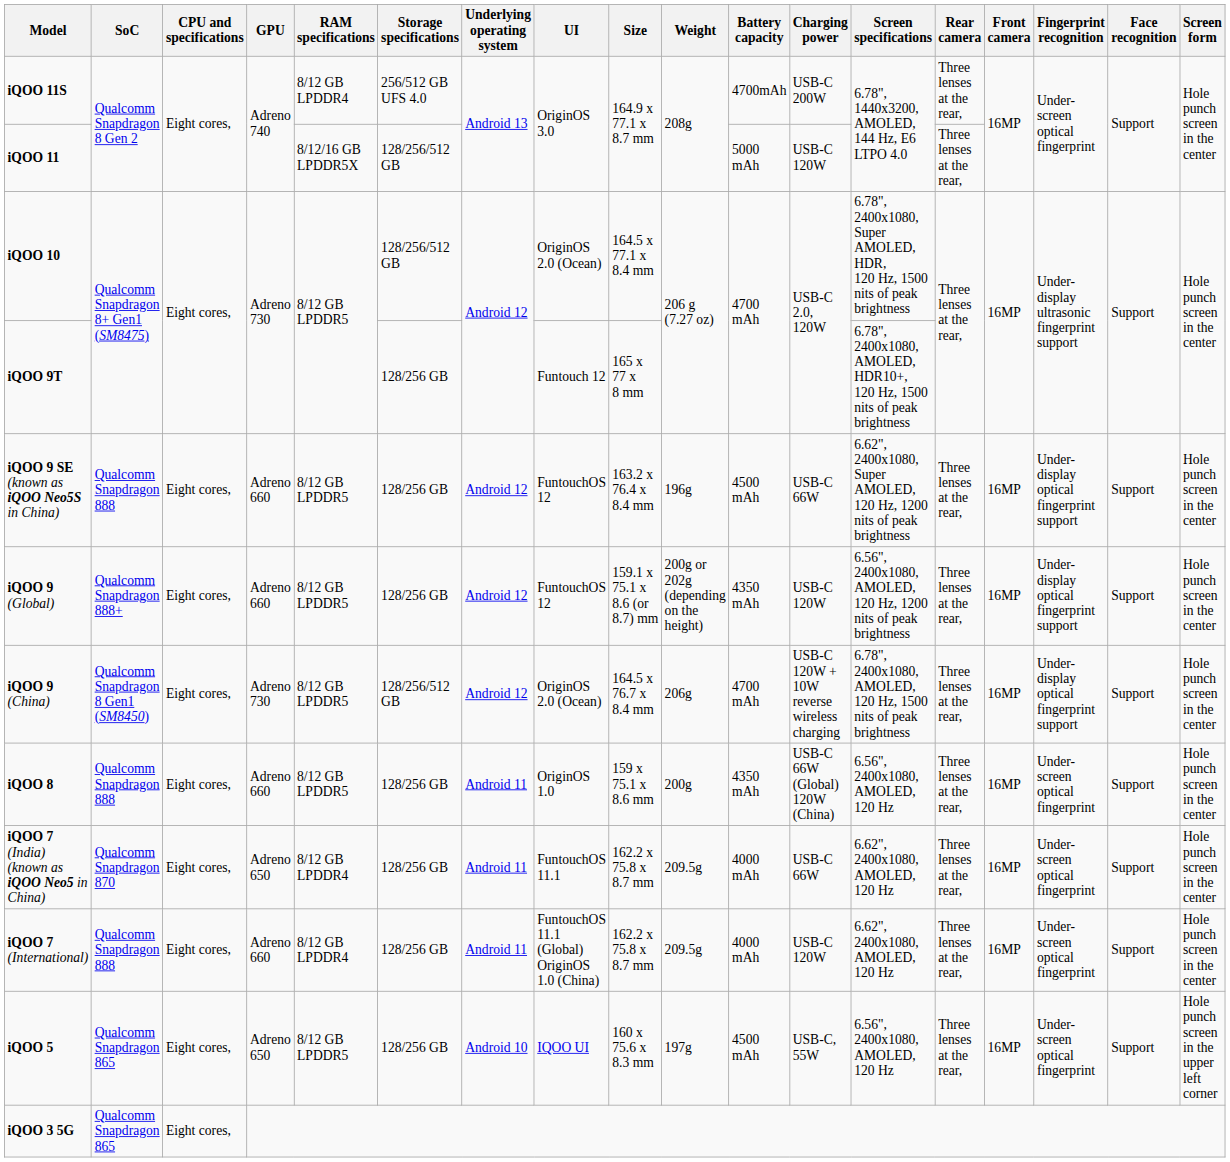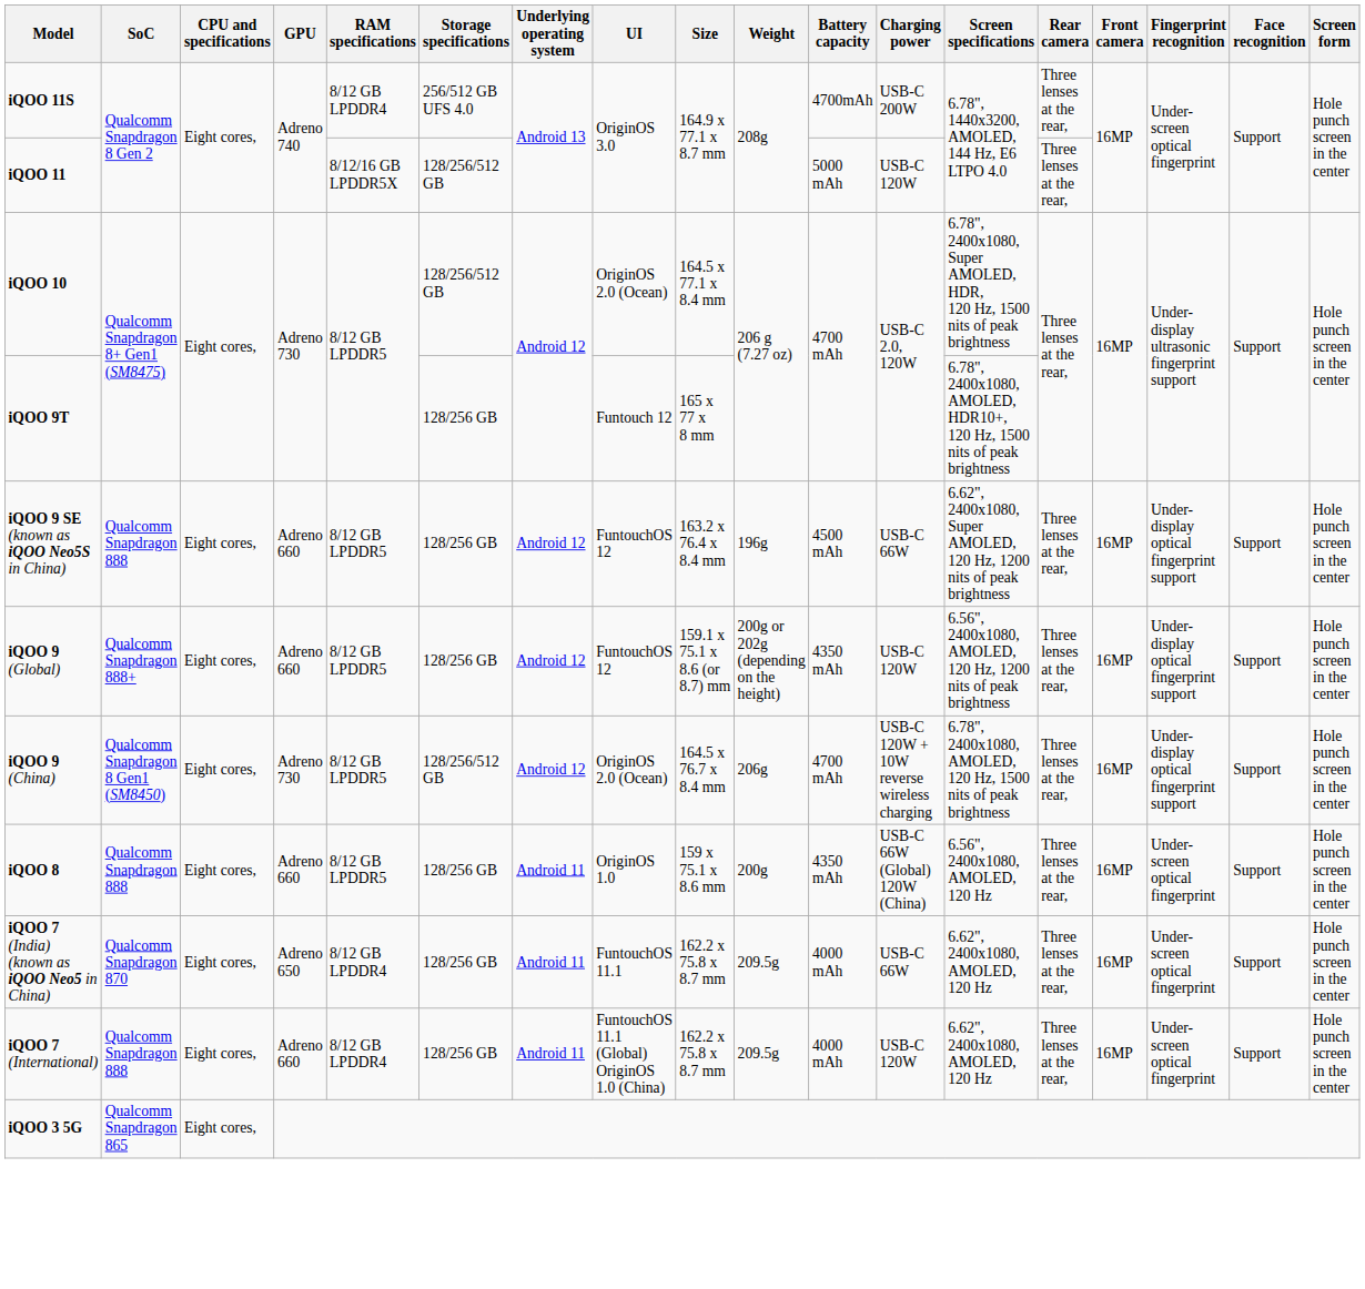 <table class="wikitable">
 <tr>
 <th>Model</th>
 <th>SoC</th>
 <th>CPU and specifications</th>
 <th>GPU</th>
 <th>RAM specifications</th>
 <th>Storage specifications</th>
 <th>Underlying operating system</th>
 <th>UI</th>
 <th>Size</th>
 <th>Weight</th>
 <th>Battery capacity</th>
 <th>Charging power</th>
 <th>Screen specifications</th>
 <th>Rear camera</th>
 <th>Front camera</th>
 <th>Fingerprint recognition</th>
 <th>Face recognition</th>
 <th>Screen form</th>
 </tr>
 <tr>
 <td><strong>iQOO 11S</strong></td>
 <td rowspan="2"><a href='#'>Qualcomm Snapdragon 8 Gen 2</a></td>
 <td rowspan="2">Eight cores,<br></td>
 <td rowspan="2">Adreno 740</td>
 <td>8/12 GB LPDDR4</td>
 <td>256/512 GB<br>UFS 4.0</td>
 <td rowspan="2"><a href='#'>Android 13</a></td>
 <td rowspan="2">OriginOS 3.0</td>
 <td rowspan="2">164.9 x 77.1 x 8.7 mm</td>
 <td rowspan="2">208g</td>
 <td>4700mAh</td>
 <td>USB-C 200W</td>
 <td rowspan="2">6.78", 1440x3200, AMOLED, 144 Hz, E6 LTPO 4.0</td>
 <td>Three lenses at the rear,<br></td>
 <td rowspan="2">16MP</td>
 <td rowspan="2">Under-screen optical fingerprint</td>
 <td rowspan="2">Support</td>
 <td rowspan="2">Hole punch screen in the center</td>
 </tr>
 <tr>
 <td><strong>iQOO 11</strong></td>
 <td>8/12/16 GB LPDDR5X</td>
 <td>128/256/512 GB<br></td>
 <td>5000 mAh</td>
 <td>USB-C 120W</td>
 <td>Three lenses at the rear,<br></td>
 </tr>
 <tr>
 <td><strong>iQOO 10</strong></td>
 <td rowspan="2"><a href='#'>Qualcomm Snapdragon 8+ Gen1 (<em>SM8475</em>)</a></td>
 <td rowspan="2">Eight cores,<br></td>
 <td rowspan="2">Adreno 730</td>
 <td rowspan="2">8/12 GB LPDDR5</td>
 <td>128/256/512 GB<br></td>
 <td rowspan="2"><a href='#'>Android 12</a></td>
 <td>OriginOS 2.0 (Ocean)</td>
 <td>164.5 x 77.1 x 8.4 mm</td>
 <td rowspan="2">206 g (7.27 oz)</td>
 <td rowspan="2">4700 mAh</td>
 <td rowspan="2">USB-C 2.0, 120W</td>
 <td>6.78", 2400x1080, Super AMOLED, HDR, 120 Hz, 1500 nits of peak brightness</td>
 <td rowspan="2">Three lenses at the rear,<br></td>
 <td rowspan="2">16MP</td>
 <td rowspan="2">Under-display ultrasonic fingerprint support</td>
 <td rowspan="2">Support</td>
 <td rowspan="2">Hole punch screen in the center</td>
 </tr>
 <tr>
 <td><strong>iQOO 9T</strong></td>
 <td>128/256 GB<br></td>
 <td>Funtouch 12</td>
 <td>165 x 77 x 8 mm</td>
 <td>6.78", 2400x1080, AMOLED, HDR10+, 120 Hz, 1500 nits of peak brightness</td>
 </tr>
 <tr>
 <td><strong>iQOO 9 SE</strong> <em>(known as <strong>iQOO Neo5S</strong> in China)</em></td>
 <td><a href='#'>Qualcomm Snapdragon 888</a></td>
 <td>Eight cores,<br></td>
 <td>Adreno 660</td>
 <td>8/12 GB LPDDR5</td>
 <td>128/256 GB<br></td>
 <td><a href='#'>Android 12</a></td>
 <td>FuntouchOS 12</td>
 <td>163.2 x 76.4 x 8.4 mm</td>
 <td>196g</td>
 <td>4500 mAh</td>
 <td>USB-C 66W</td>
 <td>6.62", 2400x1080, Super AMOLED, 120 Hz, 1200 nits of peak brightness</td>
 <td>Three lenses at the rear,<br></td>
 <td>16MP</td>
 <td>Under-display optical fingerprint support</td>
 <td>Support</td>
 <td>Hole punch screen in the center</td>
 </tr>
 <tr>
 <td><strong>iQOO 9</strong> <em>(Global)</em></td>
 <td><a href='#'>Qualcomm Snapdragon 888+</a></td>
 <td>Eight cores,<br></td>
 <td>Adreno 660</td>
 <td>8/12 GB LPDDR5</td>
 <td>128/256 GB<br></td>
 <td><a href='#'>Android 12</a></td>
 <td>FuntouchOS 12</td>
 <td>159.1 x 75.1 x 8.6 (or 8.7) mm</td>
 <td>200g or 202g (depending on the height)</td>
 <td>4350 mAh</td>
 <td>USB-C 120W</td>
 <td>6.56", 2400x1080, AMOLED, 120 Hz, 1200 nits of peak brightness</td>
 <td>Three lenses at the rear,<br></td>
 <td>16MP</td>
 <td>Under-display optical fingerprint support</td>
 <td>Support</td>
 <td>Hole punch screen in the center</td>
 </tr>
 <tr>
 <td><strong>iQOO 9</strong> <em>(China)</em></td>
 <td><a href='#'>Qualcomm Snapdragon 8 Gen1 (<em>SM8450</em>)</a></td>
 <td>Eight cores,<br></td>
 <td>Adreno 730</td>
 <td>8/12 GB LPDDR5</td>
 <td>128/256/512 GB<br></td>
 <td><a href='#'>Android 12</a></td>
 <td>OriginOS 2.0 (Ocean)</td>
 <td>164.5 x 76.7 x 8.4 mm</td>
 <td>206g</td>
 <td>4700 mAh</td>
 <td>USB-C 120W + 10W reverse wireless charging</td>
 <td>6.78", 2400x1080, AMOLED, 120 Hz, 1500 nits of peak brightness</td>
 <td>Three lenses at the rear,<br></td>
 <td>16MP</td>
 <td>Under-display optical fingerprint support</td>
 <td>Support</td>
 <td>Hole punch screen in the center</td>
 </tr>
 <tr>
 <td><strong>iQOO 8</strong></td>
 <td><a href='#'>Qualcomm Snapdragon 888</a></td>
 <td>Eight cores,<br></td>
 <td>Adreno 660</td>
 <td>8/12 GB LPDDR5</td>
 <td>128/256 GB<br></td>
 <td><a href='#'>Android 11</a></td>
 <td>OriginOS 1.0</td>
 <td>159 x 75.1 x 8.6 mm</td>
 <td>200g</td>
 <td>4350 mAh</td>
 <td>USB-C<br>66W (Global)<br>120W (China)</td>
 <td>6.56", 2400x1080, AMOLED, 120 Hz</td>
 <td>Three lenses at the rear,<br></td>
 <td>16MP</td>
 <td>Under-screen optical fingerprint</td>
 <td>Support</td>
 <td>Hole punch screen in the center</td>
 </tr>
 <tr>
 <td><strong>iQOO 7</strong> <em>(India)</em> <em>(known as <strong>iQOO Neo5</strong> in China)</em></td>
 <td><a href='#'>Qualcomm Snapdragon 870</a></td>
 <td>Eight cores,<br></td>
 <td>Adreno 650</td>
 <td>8/12 GB LPDDR4</td>
 <td>128/256 GB<br></td>
 <td><a href='#'>Android 11</a></td>
 <td>FuntouchOS 11.1</td>
 <td>162.2 x 75.8 x 8.7 mm</td>
 <td>209.5g</td>
 <td>4000 mAh</td>
 <td>USB-C 66W</td>
 <td>6.62", 2400x1080, AMOLED, 120 Hz</td>
 <td>Three lenses at the rear,<br></td>
 <td>16MP</td>
 <td>Under-screen optical fingerprint</td>
 <td>Support</td>
 <td>Hole punch screen in the center</td>
 </tr>
 <tr>
 <td><strong>iQOO 7</strong> <em>(International)</em></td>
 <td><a href='#'>Qualcomm Snapdragon 888</a></td>
 <td>Eight cores,<br></td>
 <td>Adreno 660</td>
 <td>8/12 GB LPDDR4</td>
 <td>128/256 GB<br></td>
 <td><a href='#'>Android 11</a></td>
 <td>FuntouchOS 11.1 (Global)<br>OriginOS 1.0 (China)</td>
 <td>162.2 x 75.8 x 8.7 mm</td>
 <td>209.5g</td>
 <td>4000 mAh</td>
 <td>USB-C 120W</td>
 <td>6.62", 2400x1080, AMOLED, 120 Hz</td>
 <td>Three lenses at the rear,<br></td>
 <td>16MP</td>
 <td>Under-screen optical fingerprint</td>
 <td>Support</td>
 <td>Hole punch screen in the center</td>
 </tr>
 <tr>
-<td><strong>iQOO 5</strong></td>
-<td><a href='#'>Qualcomm Snapdragon 865</a></td>
-<td>Eight cores,<br></td>
-<td>Adreno 650</td>
-<td>8/12 GB LPDDR5</td>
-<td>128/256 GB<br></td>
-<td><a href='#'>Android 10</a></td>
-<td><a href='#'>IQOO UI</a></td>
-<td>160 x 75.6 x 8.3 mm</td>
-<td>197g</td>
-<td>4500 mAh</td>
-<td>USB-C, 55W</td>
-<td>6.56", 2400x1080, AMOLED, 120 Hz</td>
-<td>Three lenses at the rear,<br></td>
-<td>16MP</td>
-<td>Under-screen optical fingerprint</td>
-<td>Support</td>
-<td>Hole punch screen in the upper left corner</td>
-</tr>
-<tr>
 <td><strong>iQOO 3 5G</strong></td>
 <td><a href='#'>Qualcomm Snapdragon 865</a></td>
 <td>Eight cores,<br></td>
 </tr>
 </table>
